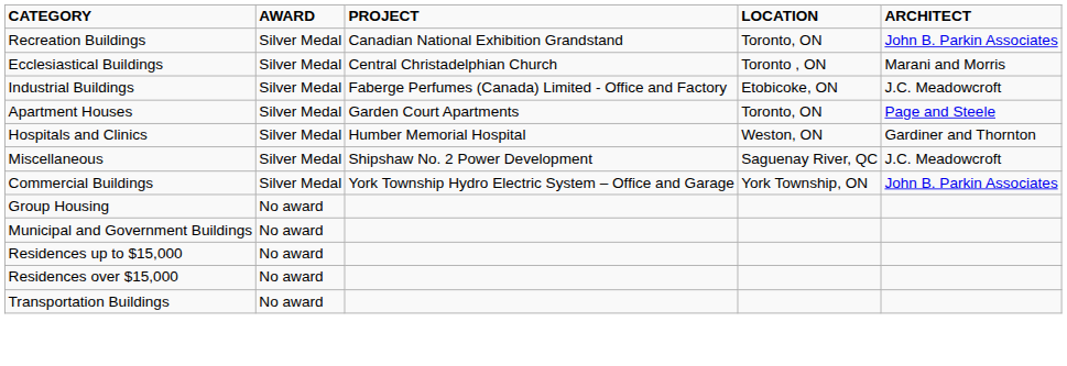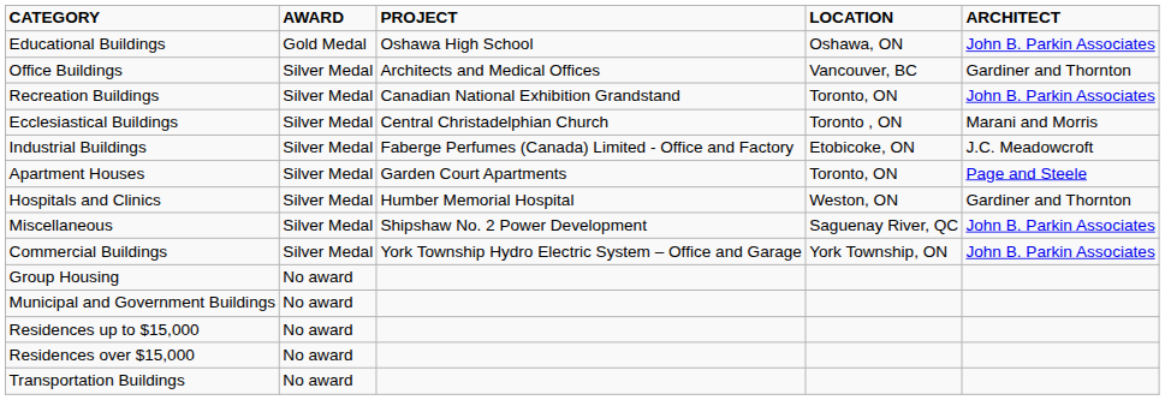 <table class="wikitable sortable">
 <tr>
 <td><strong>CATEGORY</strong></td>
 <td><strong>AWARD</strong></td>
 <td><strong>PROJECT</strong></td>
 <td><strong>LOCATION</strong></td>
 <td><strong>ARCHITECT</strong></td>
+</tr>
+<tr>
+<td>Educational Buildings</td>
+<td>Gold Medal</td>
+<td>Oshawa High School</td>
+<td>Oshawa, ON</td>
+<td><a href='#'>John B. Parkin Associates</a></td>
+</tr>
+<tr>
+<td>Office Buildings</td>
+<td>Silver Medal</td>
+<td>Architects and Medical Offices</td>
+<td>Vancouver, BC</td>
+<td>Gardiner and Thornton</td>
 </tr>
 <tr>
 <td>Recreation Buildings</td>
 <td>Silver Medal</td>
 <td>Canadian National Exhibition Grandstand</td>
 <td>Toronto, ON</td>
 <td><a href='#'>John B. Parkin Associates</a></td>
 </tr>
 <tr>
 <td>Ecclesiastical  Buildings</td>
 <td>Silver Medal</td>
 <td>Central Christadelphian Church</td>
 <td>Toronto , ON</td>
 <td>Marani and Morris</td>
 </tr>
 <tr>
 <td>Industrial Buildings</td>
 <td>Silver Medal</td>
 <td>Faberge Perfumes (Canada) Limited - Office and Factory</td>
 <td>Etobicoke, ON</td>
 <td>J.C. Meadowcroft</td>
 </tr>
 <tr>
 <td>Apartment Houses</td>
 <td>Silver Medal</td>
 <td>Garden Court Apartments</td>
 <td>Toronto, ON</td>
 <td><a href='#'>Page and Steele</a></td>
 </tr>
 <tr>
 <td>Hospitals and Clinics</td>
 <td>Silver Medal</td>
 <td>Humber Memorial Hospital</td>
 <td>Weston, ON</td>
 <td>Gardiner and Thornton</td>
 </tr>
 <tr>
 <td>Miscellaneous</td>
 <td>Silver Medal</td>
 <td>Shipshaw No. 2 Power Development</td>
 <td>Saguenay River, QC</td>
-<td>J.C. Meadowcroft</td>
+<td><a href='#'>John B. Parkin Associates</a></td>
 </tr>
 <tr>
 <td>Commercial Buildings</td>
 <td>Silver Medal</td>
 <td>York Township Hydro Electric System – Office and Garage</td>
 <td>York Township, ON</td>
 <td><a href='#'>John B. Parkin Associates</a></td>
 </tr>
 <tr>
 <td>Group Housing</td>
 <td>No award</td>
 <td></td>
 <td></td>
 <td></td>
 </tr>
 <tr>
 <td>Municipal and  Government Buildings</td>
 <td>No award</td>
 <td></td>
 <td></td>
 <td></td>
 </tr>
 <tr>
 <td>Residences up to $15,000</td>
 <td>No award</td>
 <td></td>
 <td></td>
 <td></td>
 </tr>
 <tr>
 <td>Residences over $15,000</td>
 <td>No award</td>
 <td></td>
 <td></td>
 <td></td>
 </tr>
 <tr>
 <td>Transportation Buildings</td>
 <td>No award</td>
 <td></td>
 <td></td>
 <td></td>
 </tr>
 </table>
